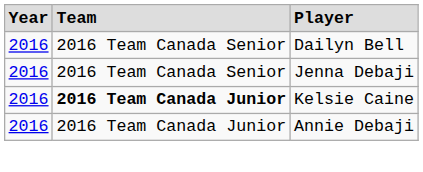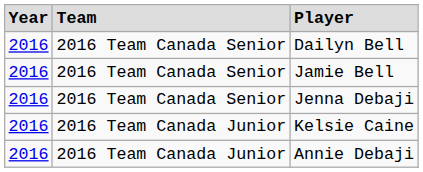 <table class="wikitable">
 <tr style="font-weight:bold; background-color:#dddddd;" |>
 <td align="left">Year</td>
 <td>Team</td>
 <td>Player</td>
 </tr>
 <tr>
 <td><a href='#'>2016</a></td>
 <td> 2016 Team Canada Senior</td>
 <td>Dailyn Bell</td>
 </tr>
 <tr>
 <td><a href='#'>2016</a></td>
 <td> 2016 Team Canada Senior</td>
+<td>Jamie Bell</td>
+</tr>
+<tr>
+<td><a href='#'>2016</a></td>
+<td> 2016 Team Canada Senior</td>
 <td>Jenna Debaji</td>
 </tr>
 <tr>
 <td><a href='#'>2016</a></td>
-<td><strong> 2016 Team Canada Junior</strong></td>
+<td> 2016 Team Canada Junior</td>
 <td>Kelsie Caine</td>
 </tr>
 <tr>
 <td><a href='#'>2016</a></td>
 <td> 2016 Team Canada Junior</td>
 <td>Annie Debaji</td>
 </tr>
 </table>
